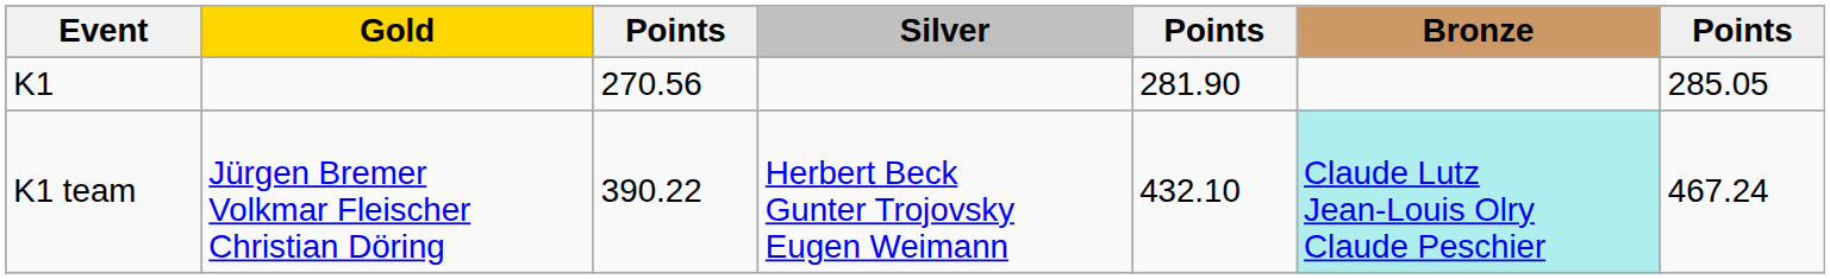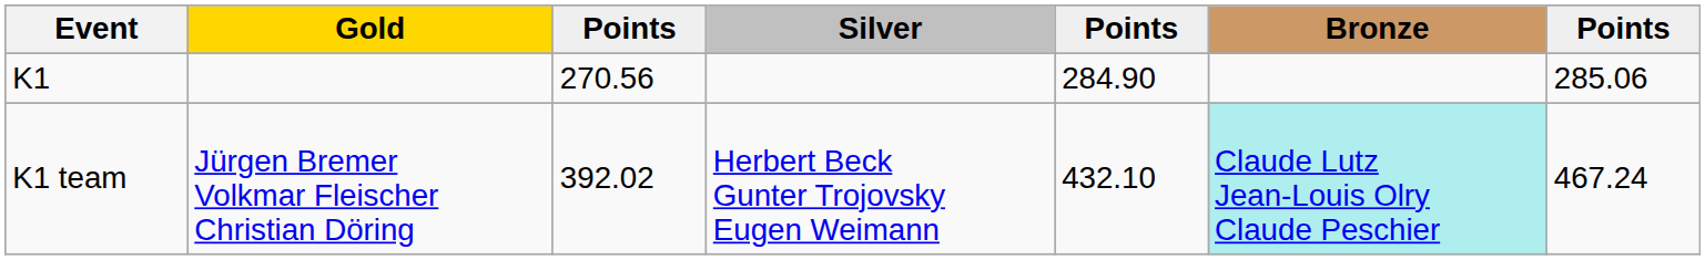 <table class="wikitable" width=100%>
 <tr>
 <th>Event</th>
 <td align=center bgcolor="gold"><strong>Gold</strong></td>
 <td align=center bgcolor="EFEFEF"><strong>Points</strong></td>
 <td align=center bgcolor="silver"><strong>Silver</strong></td>
 <td align=center bgcolor="EFEFEF"><strong>Points</strong></td>
 <td align=center bgcolor="CC9966"><strong>Bronze</strong></td>
 <td align=center bgcolor="EFEFEF"><strong>Points</strong></td>
 </tr>
 <tr>
 <td>K1</td>
 <td></td>
 <td>270.56</td>
 <td></td>
-<td>281.90</td>
+<td>284.90</td>
 <td></td>
-<td>285.05</td>
+<td>285.06</td>
 </tr>
 <tr>
 <td>K1 team</td>
 <td><br><a href='#'>Jürgen Bremer</a><br><a href='#'>Volkmar Fleischer</a><br><a href='#'>Christian Döring</a></td>
-<td>390.22</td>
+<td>392.02</td>
 <td><br><a href='#'>Herbert Beck</a><br><a href='#'>Gunter Trojovsky</a><br><a href='#'>Eugen Weimann</a></td>
 <td>432.10</td>
 <td style="background: paleturquoise;"><br><a href='#'>Claude Lutz</a><br><a href='#'>Jean-Louis Olry</a><br><a href='#'>Claude Peschier</a></td>
 <td>467.24</td>
 </tr>
 </table>
